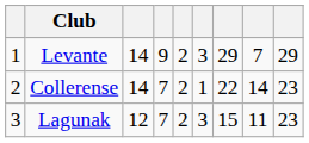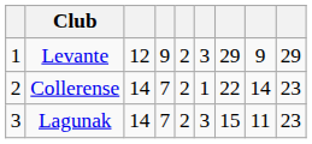 <table class="wikitable" style="margin: 1em auto; text-align: center;">
 <tr>
 <th scope="col"></th>
 <th scope="col">Club</th>
 <th scope="col"></th>
 <th scope="col"></th>
 <th scope="col"></th>
 <th scope="col"></th>
 <th scope="col"></th>
 <th scope="col"></th>
 <th scope="col"></th>
 </tr>
 <tr>
 <td>1</td>
 <td><a href='#'>Levante</a></td>
-<td>14</td>
+<td>12</td>
 <td>9</td>
 <td>2</td>
 <td>3</td>
 <td>29</td>
-<td>7</td>
+<td>9</td>
 <td>29</td>
 </tr>
 <tr>
 <td>2</td>
 <td><a href='#'>Collerense</a></td>
 <td>14</td>
 <td>7</td>
 <td>2</td>
 <td>1</td>
 <td>22</td>
 <td>14</td>
 <td>23</td>
 </tr>
 <tr>
 <td>3</td>
 <td><a href='#'>Lagunak</a></td>
-<td>12</td>
+<td>14</td>
 <td>7</td>
 <td>2</td>
 <td>3</td>
 <td>15</td>
 <td>11</td>
 <td>23</td>
 </tr>
 </table>
